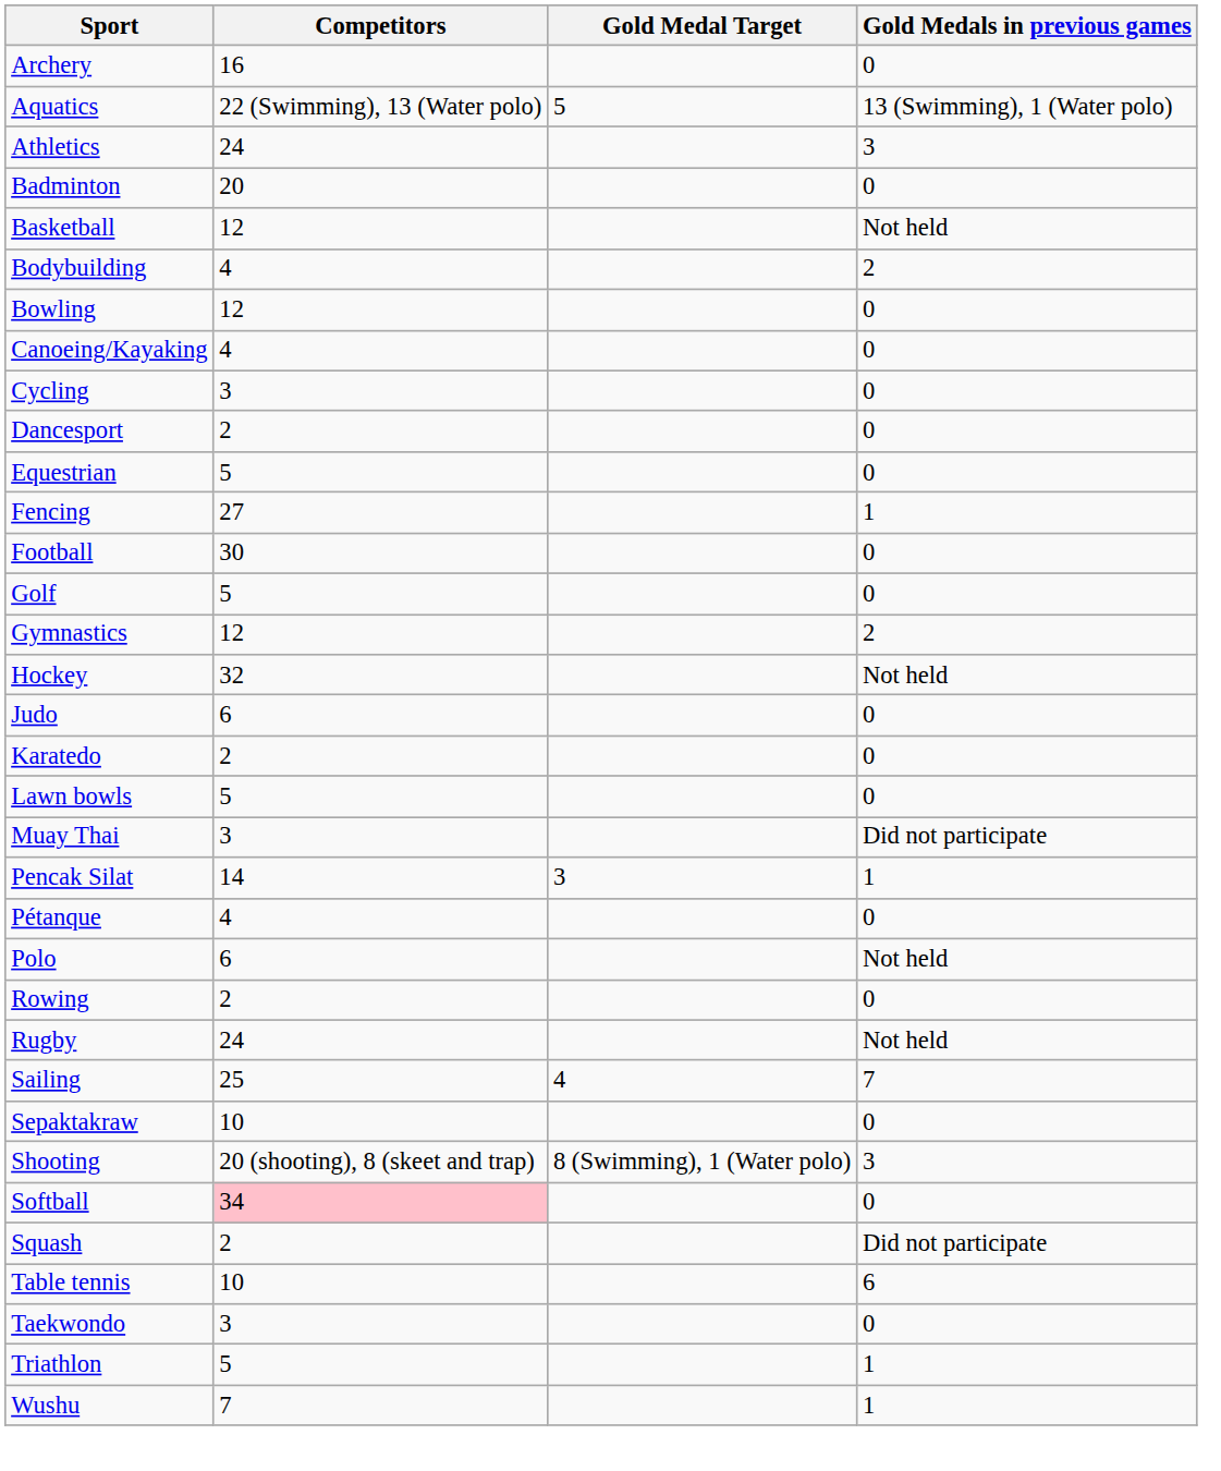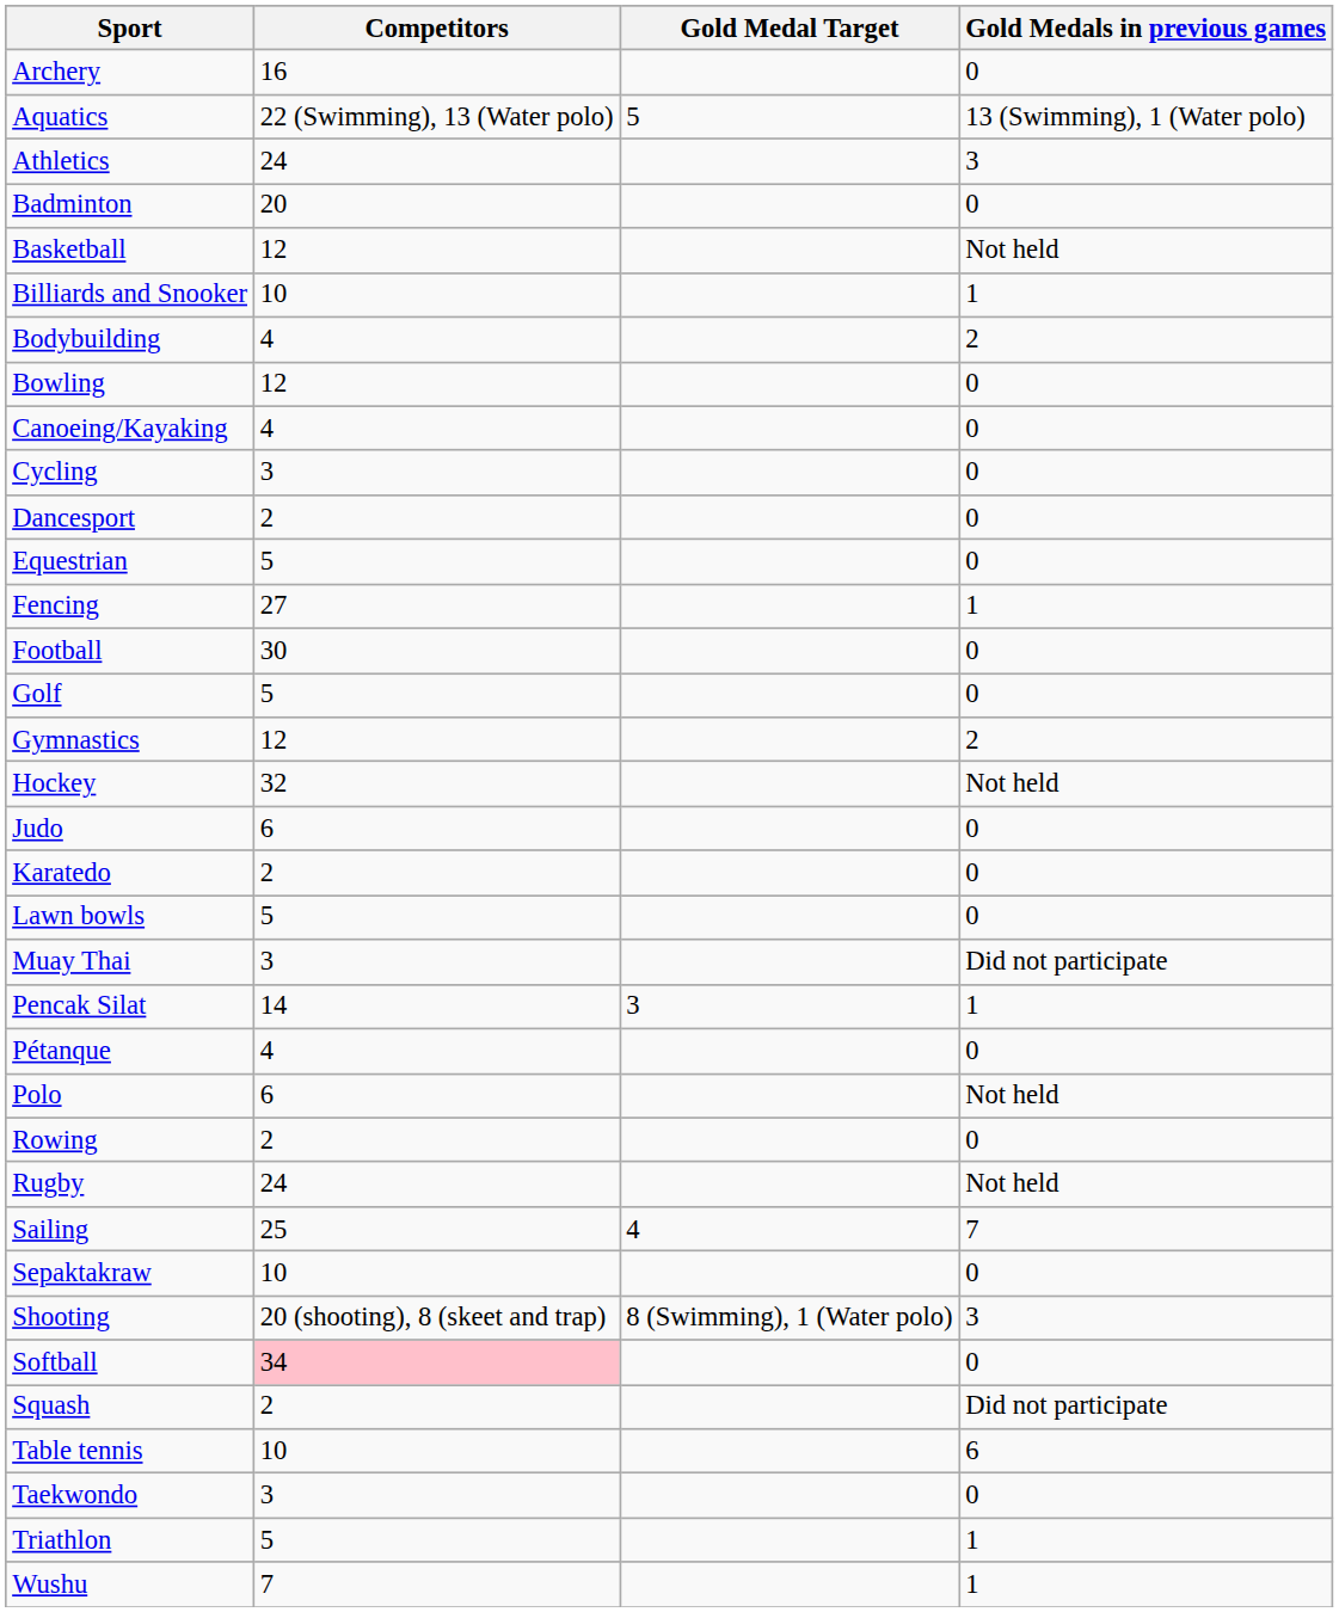 <table class="wikitable" style="font-size: 85%" width= align=>
 <tr bgcolor=lightgrey>
 <th>Sport</th>
 <th>Competitors</th>
 <th>Gold Medal Target</th>
 <th>Gold Medals in <a href='#'>previous games</a></th>
 </tr>
 <tr>
 <td><a href='#'>Archery</a></td>
 <td>16</td>
 <td></td>
 <td>0</td>
 </tr>
 <tr>
 <td><a href='#'>Aquatics</a></td>
 <td>22 (Swimming), 13 (Water polo)</td>
 <td>5</td>
 <td>13 (Swimming), 1 (Water polo)</td>
 </tr>
 <tr>
 <td><a href='#'>Athletics</a></td>
 <td>24</td>
 <td></td>
 <td>3</td>
 </tr>
 <tr>
 <td><a href='#'>Badminton</a></td>
 <td>20</td>
 <td></td>
 <td>0</td>
 </tr>
 <tr>
 <td><a href='#'>Basketball</a></td>
 <td>12</td>
 <td></td>
 <td>Not held</td>
+</tr>
+<tr>
+<td><a href='#'>Billiards and Snooker</a></td>
+<td>10</td>
+<td></td>
+<td>1</td>
 </tr>
 <tr>
 <td><a href='#'>Bodybuilding</a></td>
 <td>4</td>
 <td></td>
 <td>2</td>
 </tr>
 <tr>
 <td><a href='#'>Bowling</a></td>
 <td>12</td>
 <td></td>
 <td>0</td>
 </tr>
 <tr>
 <td><a href='#'>Canoeing/Kayaking</a></td>
 <td>4</td>
 <td></td>
 <td>0</td>
 </tr>
 <tr>
 <td><a href='#'>Cycling</a></td>
 <td>3</td>
 <td></td>
 <td>0</td>
 </tr>
 <tr>
 <td><a href='#'>Dancesport</a></td>
 <td>2</td>
 <td></td>
 <td>0</td>
 </tr>
 <tr>
 <td><a href='#'>Equestrian</a></td>
 <td>5</td>
 <td></td>
 <td>0</td>
 </tr>
 <tr>
 <td><a href='#'>Fencing</a></td>
 <td>27</td>
 <td></td>
 <td>1</td>
 </tr>
 <tr>
 <td><a href='#'>Football</a></td>
 <td>30</td>
 <td></td>
 <td>0</td>
 </tr>
 <tr>
 <td><a href='#'>Golf</a></td>
 <td>5</td>
 <td></td>
 <td>0</td>
 </tr>
 <tr>
 <td><a href='#'>Gymnastics</a></td>
 <td>12</td>
 <td></td>
 <td>2</td>
 </tr>
 <tr>
 <td><a href='#'>Hockey</a></td>
 <td>32</td>
 <td></td>
 <td>Not held</td>
 </tr>
 <tr>
 <td><a href='#'>Judo</a></td>
 <td>6</td>
 <td></td>
 <td>0</td>
 </tr>
 <tr>
 <td><a href='#'>Karatedo</a></td>
 <td>2</td>
 <td></td>
 <td>0</td>
 </tr>
 <tr>
 <td><a href='#'>Lawn bowls</a></td>
 <td>5</td>
 <td></td>
 <td>0</td>
 </tr>
 <tr>
 <td><a href='#'>Muay Thai</a></td>
 <td>3</td>
 <td></td>
 <td>Did not participate</td>
 </tr>
 <tr>
 <td><a href='#'>Pencak Silat</a></td>
 <td>14</td>
 <td>3</td>
 <td>1</td>
 </tr>
 <tr>
 <td><a href='#'>Pétanque</a></td>
 <td>4</td>
 <td></td>
 <td>0</td>
 </tr>
 <tr>
 <td><a href='#'>Polo</a></td>
 <td>6</td>
 <td></td>
 <td>Not held</td>
 </tr>
 <tr>
 <td><a href='#'>Rowing</a></td>
 <td>2</td>
 <td></td>
 <td>0</td>
 </tr>
 <tr>
 <td><a href='#'>Rugby</a></td>
 <td>24</td>
 <td></td>
 <td>Not held</td>
 </tr>
 <tr>
 <td><a href='#'>Sailing</a></td>
 <td>25</td>
 <td>4</td>
 <td>7</td>
 </tr>
 <tr>
 <td><a href='#'>Sepaktakraw</a></td>
 <td>10</td>
 <td></td>
 <td>0</td>
 </tr>
 <tr>
 <td><a href='#'>Shooting</a></td>
 <td>20 (shooting), 8 (skeet and trap)</td>
 <td>8 (Swimming), 1 (Water polo)</td>
 <td>3</td>
 </tr>
 <tr>
 <td><a href='#'>Softball</a></td>
 <td style="background: pink;">34</td>
 <td></td>
 <td>0</td>
 </tr>
 <tr>
 <td><a href='#'>Squash</a></td>
 <td>2</td>
 <td></td>
 <td>Did not participate</td>
 </tr>
 <tr>
 <td><a href='#'>Table tennis</a></td>
 <td>10</td>
 <td></td>
 <td>6</td>
 </tr>
 <tr>
 <td><a href='#'>Taekwondo</a></td>
 <td>3</td>
 <td></td>
 <td>0</td>
 </tr>
 <tr>
 <td><a href='#'>Triathlon</a></td>
 <td>5</td>
 <td></td>
 <td>1</td>
 </tr>
 <tr>
 <td><a href='#'>Wushu</a></td>
 <td>7</td>
 <td></td>
 <td>1</td>
 </tr>
 </table>
